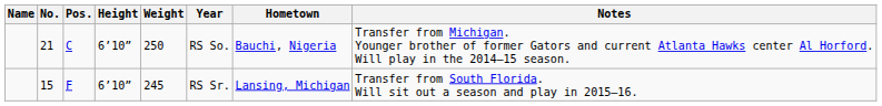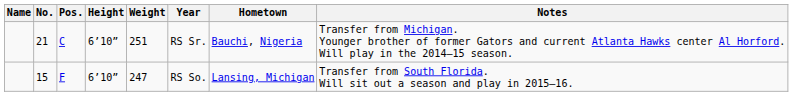 <table class="wikitable sortable" border="1" style="font-size: 90%;">
 <tr>
 <th>Name</th>
 <th>No.</th>
 <th>Pos.</th>
 <th>Height</th>
 <th>Weight</th>
 <th>Year</th>
 <th>Hometown</th>
 <th class="unsortable">Notes</th>
 </tr>
 <tr>
 <td></td>
 <td>21</td>
 <td><a href='#'>C</a></td>
 <td>6’10”</td>
-<td>250</td>
-<td>RS So.</td>
+<td>251</td>
+<td>RS Sr.</td>
 <td><a href='#'>Bauchi</a>, <a href='#'>Nigeria</a></td>
 <td>Transfer from <a href='#'>Michigan</a>.<br>Younger brother of former Gators and current <a href='#'>Atlanta Hawks</a> center <a href='#'>Al Horford</a>.<br>Will play in the 2014–15 season.</td>
 </tr>
 <tr>
 <td></td>
 <td>15</td>
 <td><a href='#'>F</a></td>
 <td>6’10”</td>
-<td>245</td>
-<td>RS Sr.</td>
+<td>247</td>
+<td>RS So.</td>
 <td><a href='#'>Lansing, Michigan</a></td>
 <td>Transfer from <a href='#'>South Florida</a>.<br>Will sit out a season and play in 2015–16.</td>
 </tr>
 </table>
